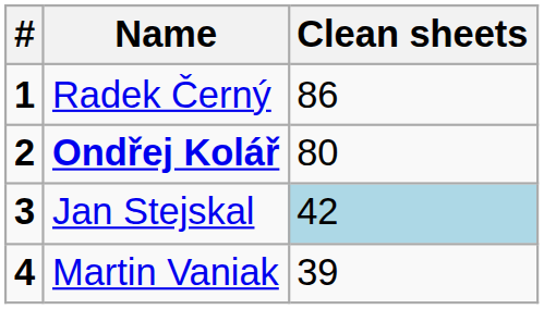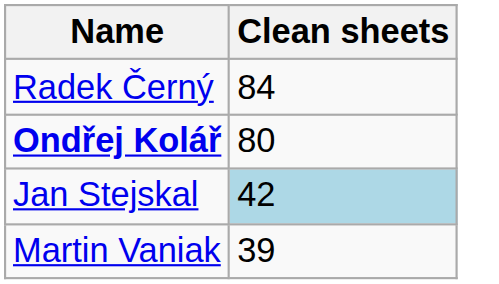 <table class="wikitable">
 <tr>
-<th>#</th>
 <th>Name</th>
 <th>Clean sheets</th>
 </tr>
 <tr>
-<td><strong>1</strong></td>
 <td> <a href='#'>Radek Černý</a></td>
-<td>86</td>
+<td>84</td>
 </tr>
 <tr>
-<td><strong>2</strong></td>
 <td> <strong><a href='#'>Ondřej Kolář</a></strong></td>
 <td>80</td>
 </tr>
 <tr>
-<td><strong>3</strong></td>
 <td> <a href='#'>Jan Stejskal</a></td>
 <td style="background: lightblue;">42</td>
 </tr>
 <tr>
-<td><strong>4</strong></td>
 <td> <a href='#'>Martin Vaniak</a></td>
 <td>39</td>
 </tr>
 </table>
